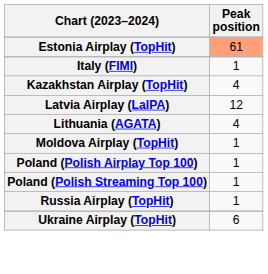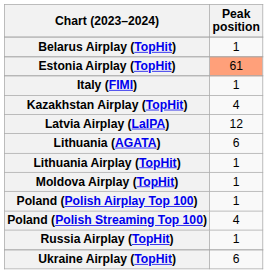 <table class="wikitable sortable plainrowheaders" style="text-align:center">
 <tr>
 <th scope="col">Chart (2023–2024)</th>
 <th scope="col">Peak<br>position</th>
 </tr>
 <tr>
+</tr>
+<tr>
+<th scope="row">Belarus Airplay (<a href='#'>TopHit</a>)</th>
+<td>1</td>
 </tr>
 <tr>
 </tr>
 <tr>
 </tr>
 <tr>
 <th scope="row">Estonia Airplay (<a href='#'>TopHit</a>)</th>
 <td style="background: lightsalmon;">61</td>
 </tr>
 <tr>
 </tr>
 <tr>
 <th scope="row">Italy (<a href='#'>FIMI</a>)</th>
 <td>1</td>
 </tr>
 <tr>
 <th scope="row">Kazakhstan Airplay (<a href='#'>TopHit</a>)</th>
 <td>4</td>
 </tr>
 <tr>
 <th scope="row">Latvia Airplay (<a href='#'>LaIPA</a>)</th>
 <td>12</td>
 </tr>
 <tr>
 <th scope="row">Lithuania (<a href='#'>AGATA</a>)</th>
-<td>4</td>
+<td>6</td>
+</tr>
+<tr>
+<th scope="row">Lithuania Airplay (<a href='#'>TopHit</a>)</th>
+<td>1</td>
 </tr>
 <tr>
 <th scope="row">Moldova Airplay (<a href='#'>TopHit</a>)</th>
 <td>1</td>
 </tr>
 <tr>
 <th scope="row">Poland (<a href='#'>Polish Airplay Top 100</a>)</th>
 <td>1</td>
 </tr>
 <tr>
 <th scope="row">Poland (<a href='#'>Polish Streaming Top 100</a>)</th>
-<td>1</td>
+<td>4</td>
 </tr>
 <tr>
 <th scope="row">Russia Airplay (<a href='#'>TopHit</a>)</th>
 <td>1</td>
 </tr>
 <tr>
 </tr>
 <tr>
 </tr>
 <tr>
 </tr>
 <tr>
 <th scope="row">Ukraine Airplay (<a href='#'>TopHit</a>)</th>
 <td>6</td>
 </tr>
 </table>
